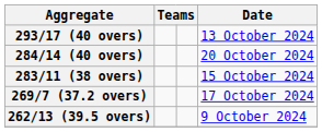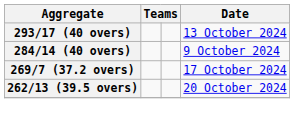 <table class="wikitable sortable" style="text-align:left;">
 <tr>
 <th scope=col>Aggregate</th>
 <th scope=colgroup colspan=2>Teams</th>
 <th scope=col data-sort-type=date>Date</th>
 </tr>
 <tr>
 <th>293/17 (40 overs)</th>
 <td></td>
 <td></td>
 <td><a href='#'>13 October 2024</a></td>
 </tr>
 <tr>
 <th>284/14 (40 overs)</th>
 <td></td>
 <td></td>
-<td><a href='#'>20 October 2024</a></td>
-</tr>
-<tr>
-<th>283/11 (38 overs)</th>
-<td></td>
-<td></td>
-<td><a href='#'>15 October 2024</a></td>
+<td><a href='#'>9 October 2024</a></td>
 </tr>
 <tr>
 <th>269/7 (37.2 overs)</th>
 <td></td>
 <td></td>
 <td><a href='#'>17 October 2024</a></td>
 </tr>
 <tr>
 <th>262/13 (39.5 overs)</th>
 <td></td>
 <td></td>
-<td><a href='#'>9 October 2024</a></td>
+<td><a href='#'>20 October 2024</a></td>
 </tr>
 <tr>
 </tr>
 </table>
